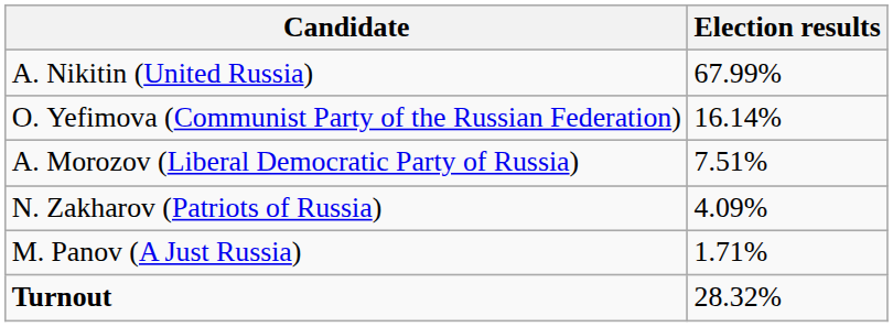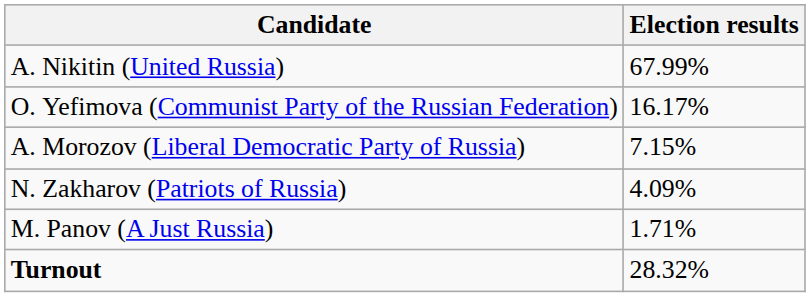 <table class="wikitable">
 <tr>
 <th>Candidate</th>
 <th>Election results</th>
 </tr>
 <tr>
 <td>A. Nikitin (<a href='#'>United Russia</a>)</td>
 <td>67.99%</td>
 </tr>
 <tr>
 <td>O. Yefimova (<a href='#'>Communist Party of the Russian Federation</a>)</td>
-<td>16.14%</td>
+<td>16.17%</td>
 </tr>
 <tr>
 <td>A. Morozov (<a href='#'>Liberal Democratic Party of Russia</a>)</td>
-<td>7.51%</td>
+<td>7.15%</td>
 </tr>
 <tr>
 <td>N. Zakharov (<a href='#'>Patriots of Russia</a>)</td>
 <td>4.09%</td>
 </tr>
 <tr>
 <td>M. Panov (<a href='#'>A Just Russia</a>)</td>
 <td>1.71%</td>
 </tr>
 <tr>
 <td><strong>Turnout</strong></td>
 <td>28.32%</td>
 </tr>
 </table>
